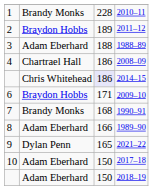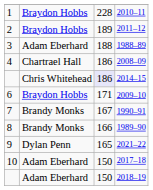 <table class="wikitable">
 <tr>
 </tr>
 <tr>
 <td>1</td>
-<td>Brandy Monks</td>
+<td><a href='#'>Braydon Hobbs</a></td>
 <td>228</td>
 <td style="font-size:80%;"><a href='#'>2010–11</a></td>
 </tr>
 <tr>
 <td>2</td>
 <td><a href='#'>Braydon Hobbs</a></td>
 <td>189</td>
 <td style="font-size:80%;"><a href='#'>2011–12</a></td>
 </tr>
 <tr>
 <td>3</td>
 <td>Adam Eberhard</td>
 <td>188</td>
 <td style="font-size:80%;"><a href='#'>1988–89</a></td>
 </tr>
 <tr>
 <td>4</td>
 <td>Chartrael Hall</td>
 <td>186</td>
 <td style="font-size:80%;"><a href='#'>2008–09</a></td>
 </tr>
 <tr>
 <td></td>
 <td>Chris Whitehead</td>
 <td style="background: lavender;">186</td>
 <td style="font-size:80%;"><a href='#'>2014–15</a></td>
 </tr>
 <tr>
 <td>6</td>
 <td><a href='#'>Braydon Hobbs</a></td>
 <td>171</td>
 <td style="font-size:80%;"><a href='#'>2009–10</a></td>
 </tr>
 <tr>
 <td>7</td>
 <td>Brandy Monks</td>
-<td>168</td>
+<td>167</td>
 <td style="font-size:80%;"><a href='#'>1990–91</a></td>
 </tr>
 <tr>
 <td>8</td>
-<td>Adam Eberhard</td>
+<td>Brandy Monks</td>
 <td>166</td>
 <td style="font-size:80%;"><a href='#'>1989–90</a></td>
 </tr>
 <tr>
 <td>9</td>
 <td>Dylan Penn</td>
 <td>165</td>
 <td style="font-size:80%;"><a href='#'>2021–22</a></td>
 </tr>
 <tr>
 <td>10</td>
 <td>Adam Eberhard</td>
 <td>150</td>
 <td style="font-size:80%;"><a href='#'>2017–18</a></td>
 </tr>
 <tr>
 <td></td>
 <td>Adam Eberhard</td>
 <td>150</td>
 <td style="font-size:80%;"><a href='#'>2018–19</a></td>
 </tr>
 </table>
